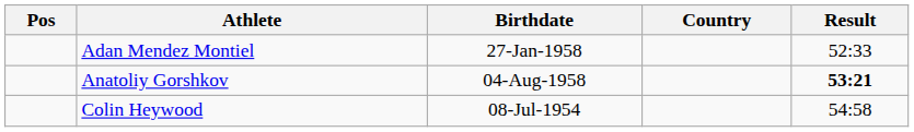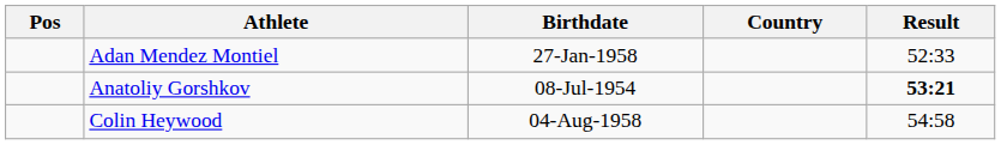 <table class="wikitable"  style="text-align:center; width:60%;">
 <tr>
 <th>Pos</th>
 <th>Athlete</th>
 <th>Birthdate</th>
 <th>Country</th>
 <th>Result</th>
 </tr>
 <tr>
 <td align=center></td>
 <td align=left><a href='#'>Adan Mendez Montiel</a></td>
 <td>27-Jan-1958</td>
 <td align=left></td>
 <td>52:33</td>
 </tr>
 <tr>
 <td align=center></td>
 <td align=left><a href='#'>Anatoliy Gorshkov</a></td>
-<td>04-Aug-1958</td>
+<td>08-Jul-1954</td>
 <td align=left></td>
 <td><strong>53:21</strong></td>
 </tr>
 <tr>
 <td align=center></td>
 <td align=left><a href='#'>Colin Heywood</a></td>
-<td>08-Jul-1954</td>
+<td>04-Aug-1958</td>
 <td align=left></td>
 <td>54:58</td>
 </tr>
 </table>
